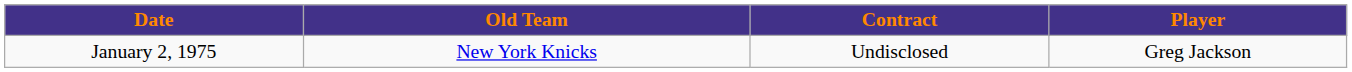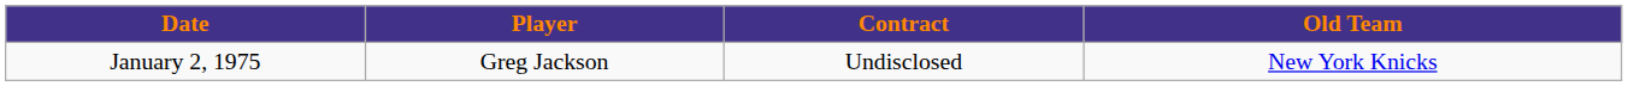 <table class="wikitable sortable sortable">
 <tr>
 <th style="background:#423189; color:#FF8800" width="10%">Date</th>
+<th style="background:#423189; color:#FF8800" width="10%">Player</th>
+<th style="background:#423189; color:#FF8800" width="10%">Contract</th>
 <th style="background:#423189; color:#FF8800" width="15%">Old Team</th>
-<th style="background:#423189; color:#FF8800" width="10%">Contract</th>
-<th style="background:#423189; color:#FF8800" width="10%">Player</th>
 </tr>
 <tr style="text-align: center">
 <td>January 2, 1975</td>
+<td>Greg Jackson</td>
+<td>Undisclosed</td>
 <td><a href='#'>New York Knicks</a></td>
-<td>Undisclosed</td>
-<td>Greg Jackson</td>
 </tr>
 </table>
